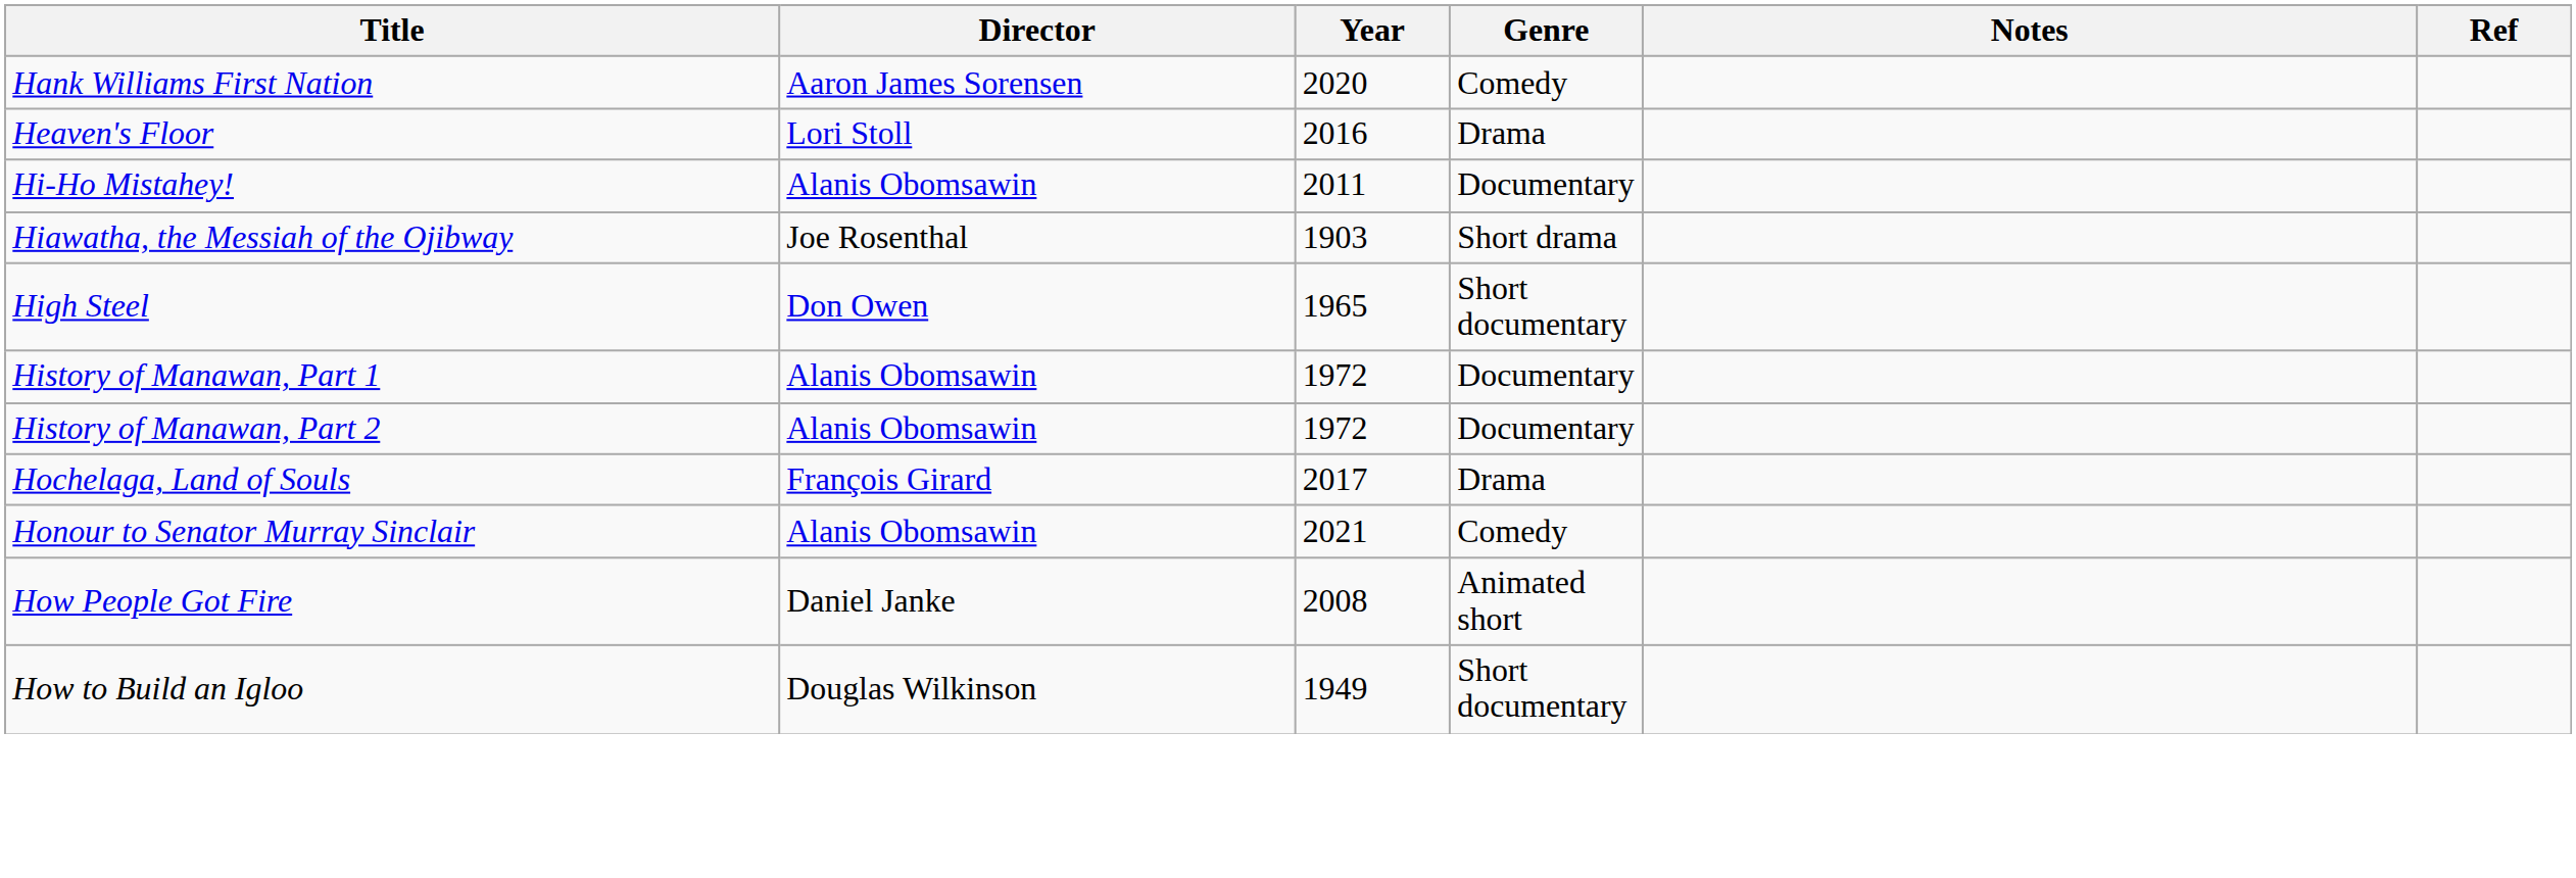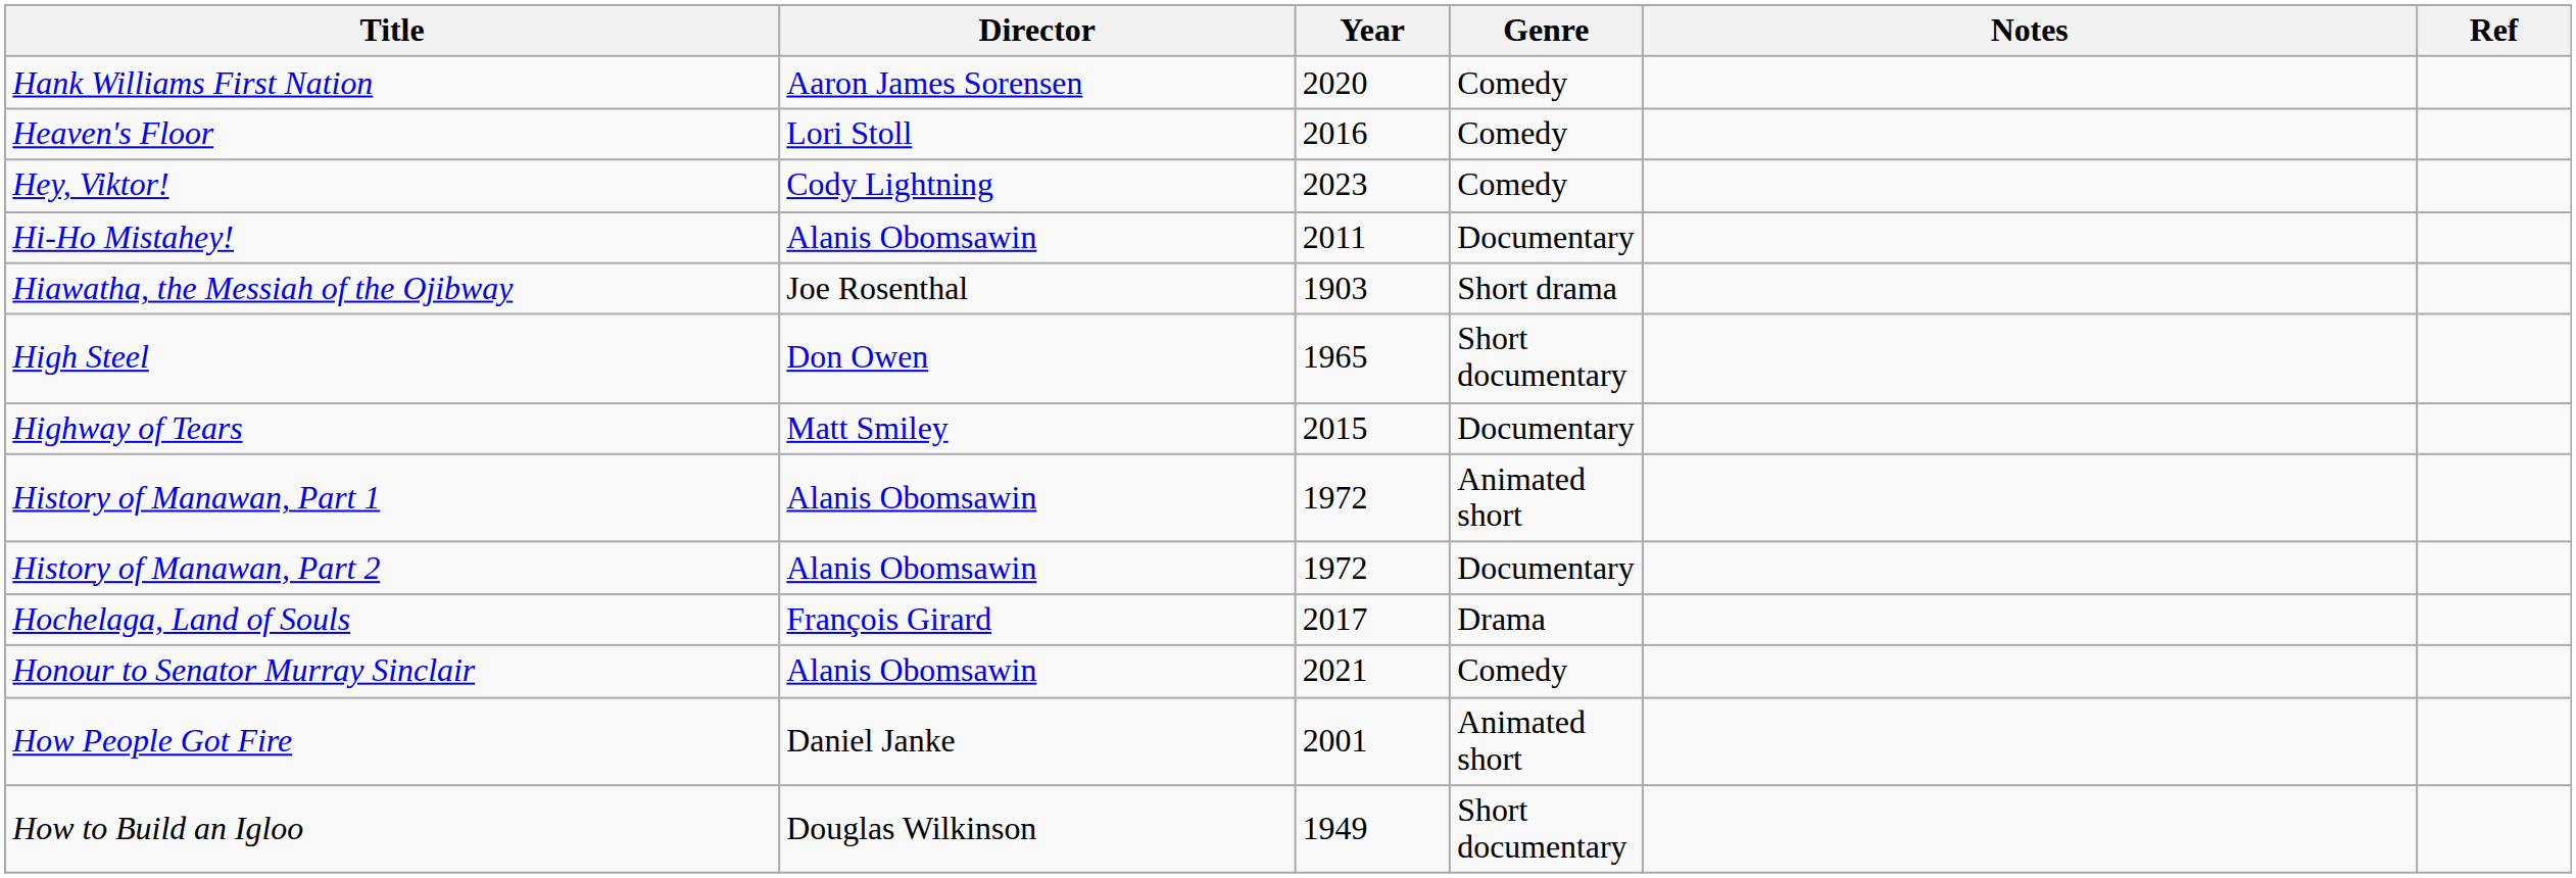 <table class="wikitable sortable" style="width:100%;">
 <tr style="background:#bebebe;">
 <th style="width:30%;">Title</th>
 <th style="width:20%;">Director</th>
 <th style="width:6%;">Year</th>
 <th style="width:6%;">Genre</th>
 <th style="width:30%;">Notes</th>
 <th style="width:6%;">Ref</th>
 </tr>
 <tr>
 <td><em><a href='#'>Hank Williams First Nation</a></em></td>
 <td><a href='#'>Aaron James Sorensen</a></td>
 <td>2020</td>
 <td>Comedy</td>
 <td></td>
 <td></td>
 </tr>
 <tr>
 <td><em><a href='#'>Heaven's Floor</a></em></td>
 <td><a href='#'>Lori Stoll</a></td>
 <td>2016</td>
-<td>Drama</td>
+<td>Comedy</td>
+<td></td>
+<td></td>
+</tr>
+<tr>
+<td><em><a href='#'>Hey, Viktor!</a></em></td>
+<td><a href='#'>Cody Lightning</a></td>
+<td>2023</td>
+<td>Comedy</td>
 <td></td>
 <td></td>
 </tr>
 <tr>
 <td><em><a href='#'>Hi-Ho Mistahey!</a></em></td>
 <td><a href='#'>Alanis Obomsawin</a></td>
 <td>2011</td>
 <td>Documentary</td>
 <td></td>
 <td></td>
 </tr>
 <tr>
 <td><em><a href='#'>Hiawatha, the Messiah of the Ojibway</a></em></td>
 <td>Joe Rosenthal</td>
 <td>1903</td>
 <td>Short drama</td>
 <td></td>
 <td></td>
 </tr>
 <tr>
 <td><em><a href='#'>High Steel</a></em></td>
 <td><a href='#'>Don Owen</a></td>
 <td>1965</td>
 <td>Short documentary</td>
 <td></td>
 <td></td>
 </tr>
 <tr>
+<td><em><a href='#'>Highway of Tears</a></em></td>
+<td><a href='#'>Matt Smiley</a></td>
+<td>2015</td>
+<td>Documentary</td>
+<td></td>
+<td></td>
+</tr>
+<tr>
 <td><em><a href='#'>History of Manawan, Part 1</a></em></td>
 <td><a href='#'>Alanis Obomsawin</a></td>
 <td>1972</td>
-<td>Documentary</td>
+<td>Animated short</td>
 <td></td>
 <td></td>
 </tr>
 <tr>
 <td><em><a href='#'>History of Manawan, Part 2</a></em></td>
 <td><a href='#'>Alanis Obomsawin</a></td>
 <td>1972</td>
 <td>Documentary</td>
 <td></td>
 <td></td>
 </tr>
 <tr>
 <td><em><a href='#'>Hochelaga, Land of Souls</a></em></td>
 <td><a href='#'>François Girard</a></td>
 <td>2017</td>
 <td>Drama</td>
 <td></td>
 <td></td>
 </tr>
 <tr>
 <td><em><a href='#'>Honour to Senator Murray Sinclair</a></em></td>
 <td><a href='#'>Alanis Obomsawin</a></td>
 <td>2021</td>
 <td>Comedy</td>
 <td></td>
 <td></td>
 </tr>
 <tr>
 <td><em><a href='#'>How People Got Fire</a></em></td>
 <td>Daniel Janke</td>
-<td>2008</td>
+<td>2001</td>
 <td>Animated short</td>
 <td></td>
 <td></td>
 </tr>
 <tr>
 <td><em>How to Build an Igloo</em></td>
 <td>Douglas Wilkinson</td>
 <td>1949</td>
 <td>Short documentary</td>
 <td></td>
 <td></td>
 </tr>
 </table>
